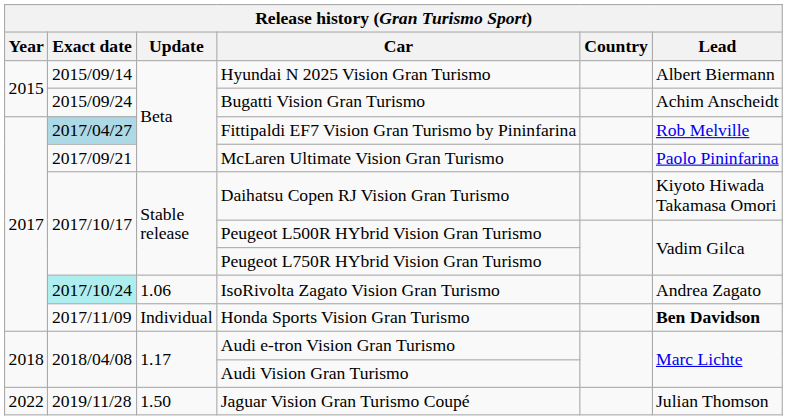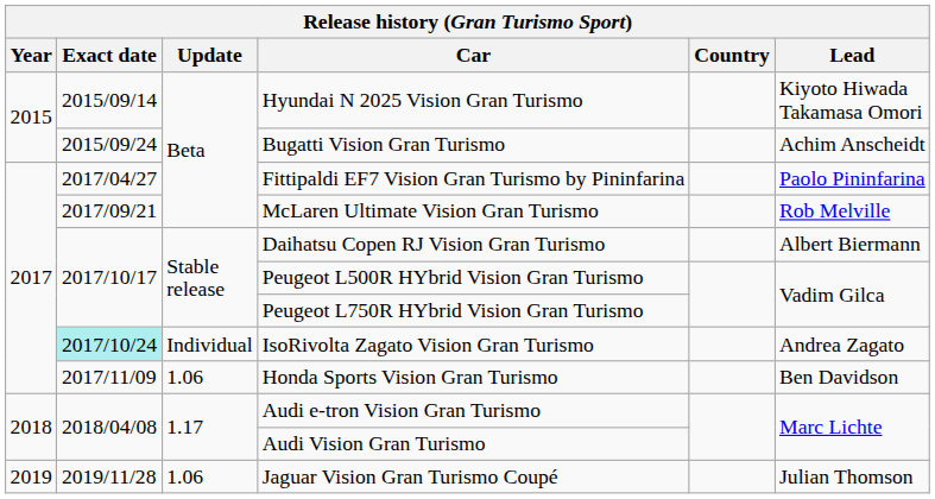 <table class="wikitable sortable">
 <tr>
 <th colspan="6">Release history (<em>Gran Turismo Sport</em>)</th>
 </tr>
 <tr>
 <th>Year</th>
 <th>Exact date</th>
 <th>Update</th>
 <th>Car</th>
 <th>Country</th>
 <th>Lead</th>
 </tr>
 <tr>
 <td rowspan="2">2015</td>
 <td>2015/09/14</td>
 <td rowspan="4">Beta</td>
 <td>Hyundai N 2025 Vision Gran Turismo</td>
 <td></td>
-<td>Albert Biermann</td>
+<td>Kiyoto Hiwada<br>Takamasa Omori</td>
 </tr>
 <tr>
 <td>2015/09/24</td>
 <td>Bugatti Vision Gran Turismo</td>
 <td></td>
 <td>Achim Anscheidt</td>
 </tr>
 <tr>
 <td rowspan="7">2017</td>
-<td style="background: lightblue;">2017/04/27</td>
+<td>2017/04/27</td>
 <td>Fittipaldi EF7 Vision Gran Turismo by Pininfarina</td>
 <td></td>
-<td><a href='#'>Rob Melville</a></td>
+<td><a href='#'>Paolo Pininfarina</a></td>
 </tr>
 <tr>
 <td>2017/09/21</td>
 <td>McLaren Ultimate Vision Gran Turismo</td>
 <td></td>
-<td><a href='#'>Paolo Pininfarina</a></td>
+<td><a href='#'>Rob Melville</a></td>
 </tr>
 <tr>
 <td rowspan="3">2017/10/17</td>
 <td rowspan="3">Stable<br>release</td>
 <td>Daihatsu Copen RJ Vision Gran Turismo</td>
 <td></td>
-<td>Kiyoto Hiwada<br>Takamasa Omori</td>
+<td>Albert Biermann</td>
 </tr>
 <tr>
 <td>Peugeot L500R HYbrid Vision Gran Turismo</td>
 <td rowspan="2"></td>
 <td rowspan="2">Vadim Gilca</td>
 </tr>
 <tr>
 <td>Peugeot L750R HYbrid Vision Gran Turismo</td>
 </tr>
 <tr>
 <td style="background: paleturquoise;">2017/10/24</td>
-<td>1.06</td>
+<td>Individual</td>
 <td>IsoRivolta Zagato Vision Gran Turismo</td>
 <td></td>
 <td>Andrea Zagato</td>
 </tr>
 <tr>
 <td>2017/11/09</td>
-<td>Individual</td>
+<td>1.06</td>
 <td>Honda Sports Vision Gran Turismo</td>
 <td></td>
-<td><strong>Ben Davidson</strong></td>
+<td>Ben Davidson</td>
 </tr>
 <tr>
 <td rowspan="2">2018</td>
 <td rowspan="2">2018/04/08</td>
 <td rowspan="2">1.17</td>
 <td>Audi e-tron Vision Gran Turismo</td>
 <td rowspan="2"></td>
 <td rowspan="2"><a href='#'>Marc Lichte</a></td>
 </tr>
 <tr>
 <td>Audi Vision Gran Turismo</td>
 </tr>
 <tr>
-<td>2022</td>
+<td>2019</td>
 <td>2019/11/28</td>
-<td>1.50</td>
+<td>1.06</td>
 <td>Jaguar Vision Gran Turismo Coupé</td>
 <td></td>
 <td>Julian Thomson</td>
 </tr>
 </table>
